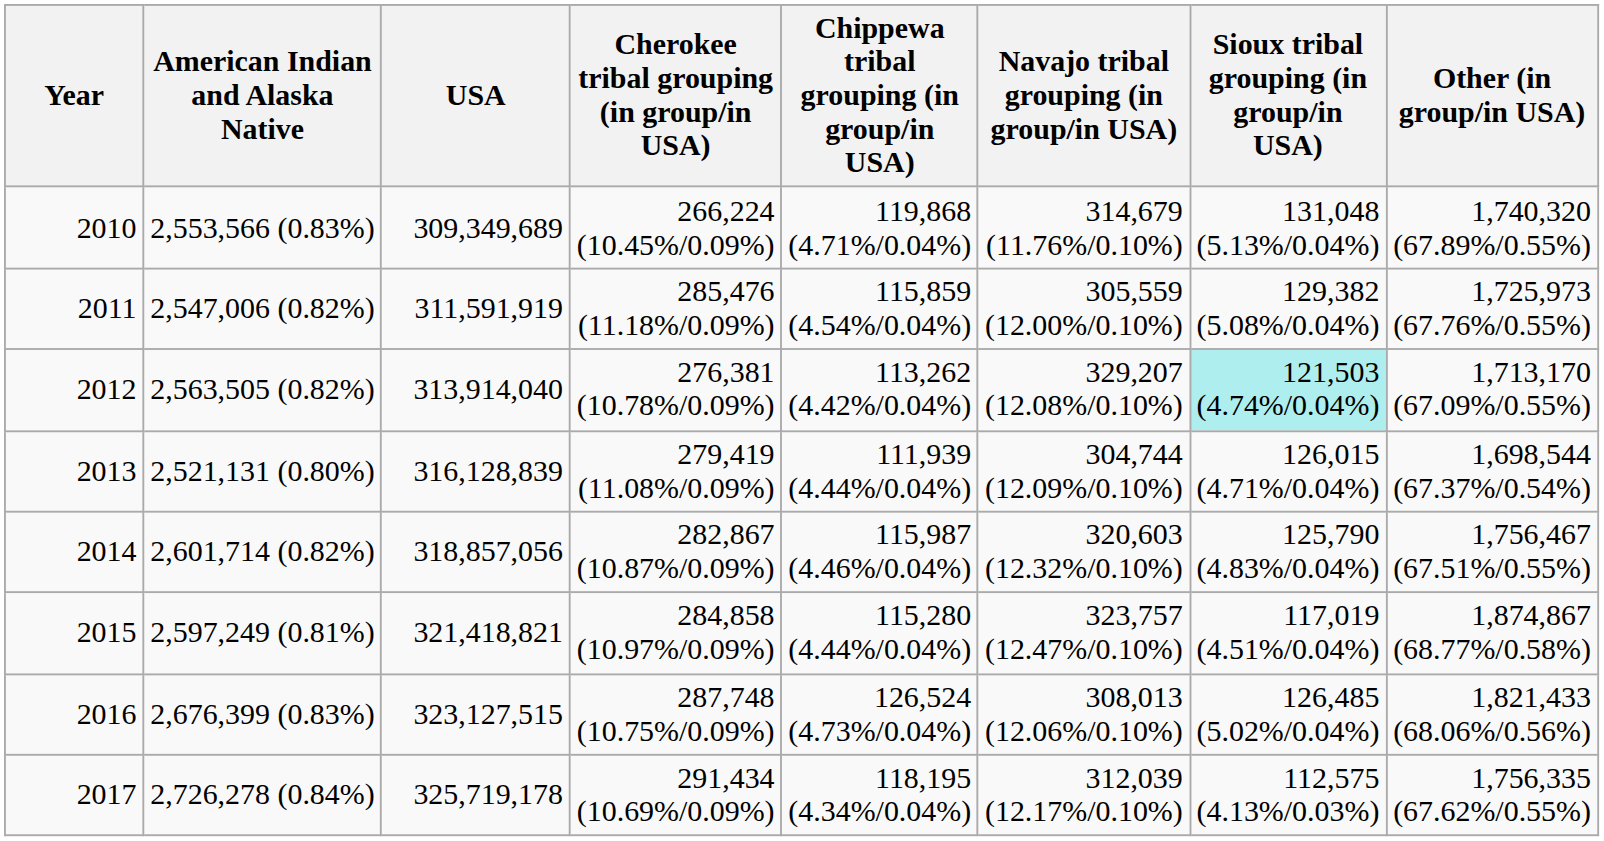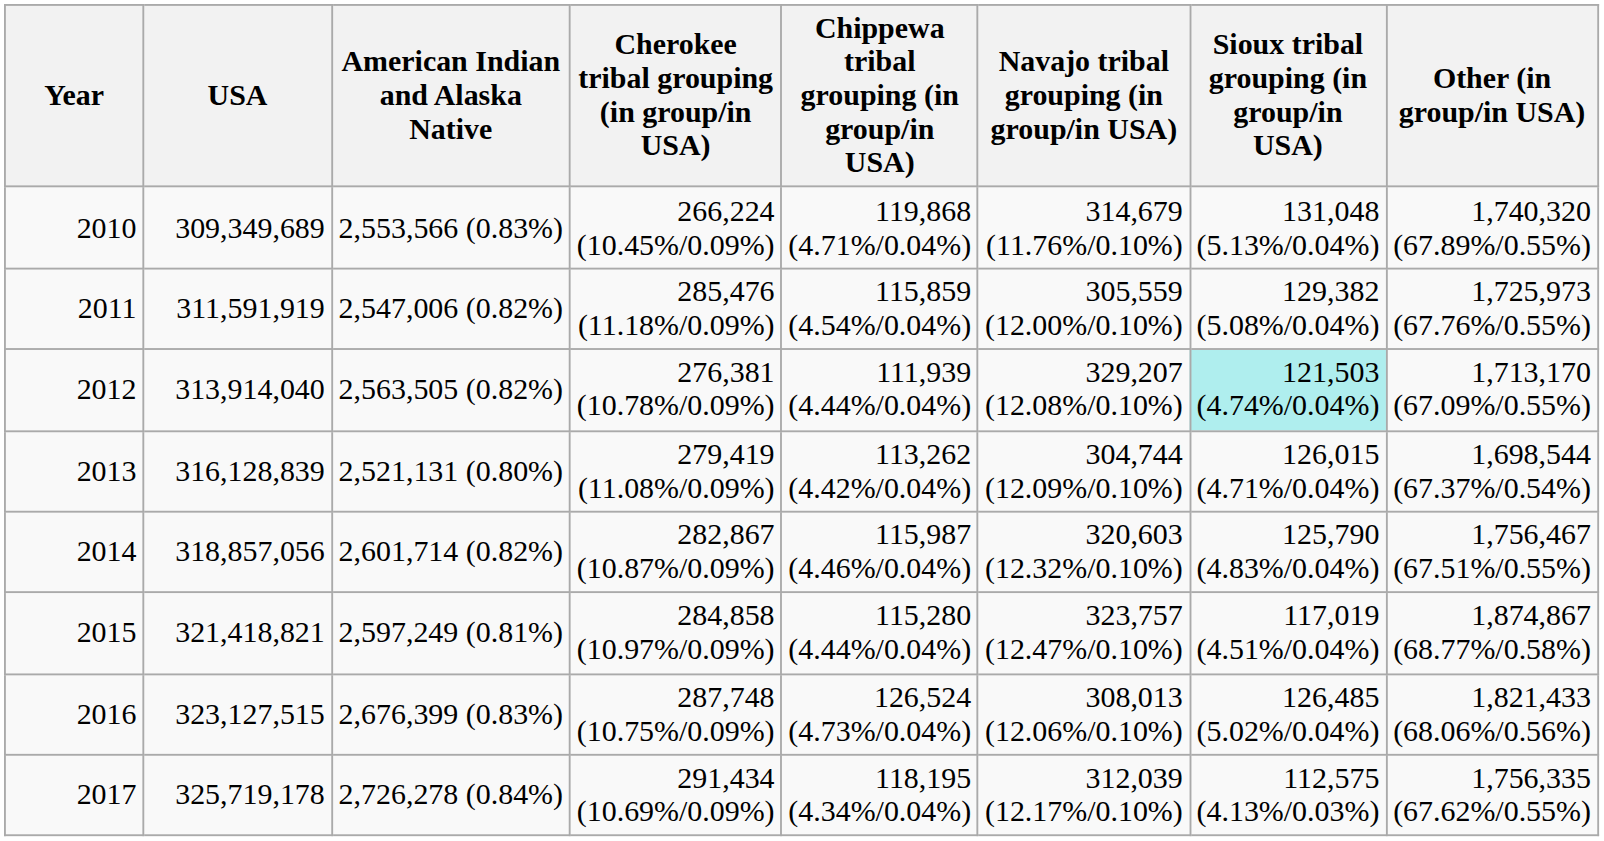 <table class="wikitable" style="text-align: right;">
 <tr>
 <th style="width:50pt;">Year</th>
+<th style="width:70pt;">USA</th>
 <th style="width:90pt;">American Indian and Alaska Native</th>
-<th style="width:70pt;">USA</th>
 <th style="width:70pt;">Cherokee tribal grouping (in group/in USA)</th>
 <th style="width:70pt;">Chippewa tribal grouping (in group/in USA)</th>
 <th style="width:70pt;">Navajo tribal grouping (in group/in USA)</th>
 <th style="width:70pt;">Sioux tribal grouping (in group/in USA)</th>
 <th style="width:70pt;">Other (in group/in USA)</th>
 </tr>
 <tr>
 <td>2010</td>
+<td>309,349,689</td>
 <td>2,553,566 (0.83%)</td>
-<td>309,349,689</td>
 <td>266,224 (10.45%/0.09%)</td>
 <td>119,868 (4.71%/0.04%)</td>
 <td>314,679 (11.76%/0.10%)</td>
 <td>131,048 (5.13%/0.04%)</td>
 <td>1,740,320 (67.89%/0.55%)</td>
 </tr>
 <tr>
 <td>2011</td>
+<td>311,591,919</td>
 <td>2,547,006 (0.82%)</td>
-<td>311,591,919</td>
 <td>285,476 (11.18%/0.09%)</td>
 <td>115,859 (4.54%/0.04%)</td>
 <td>305,559 (12.00%/0.10%)</td>
 <td>129,382 (5.08%/0.04%)</td>
 <td>1,725,973 (67.76%/0.55%)</td>
 </tr>
 <tr>
 <td>2012</td>
+<td>313,914,040</td>
 <td>2,563,505 (0.82%)</td>
-<td>313,914,040</td>
 <td>276,381 (10.78%/0.09%)</td>
-<td>113,262 (4.42%/0.04%)</td>
+<td>111,939 (4.44%/0.04%)</td>
 <td>329,207 (12.08%/0.10%)</td>
 <td style="background: paleturquoise;">121,503 (4.74%/0.04%)</td>
 <td>1,713,170 (67.09%/0.55%)</td>
 </tr>
 <tr>
 <td>2013</td>
+<td>316,128,839</td>
 <td>2,521,131 (0.80%)</td>
-<td>316,128,839</td>
 <td>279,419 (11.08%/0.09%)</td>
-<td>111,939 (4.44%/0.04%)</td>
+<td>113,262 (4.42%/0.04%)</td>
 <td>304,744 (12.09%/0.10%)</td>
 <td>126,015 (4.71%/0.04%)</td>
 <td>1,698,544 (67.37%/0.54%)</td>
 </tr>
 <tr>
 <td>2014</td>
+<td>318,857,056</td>
 <td>2,601,714 (0.82%)</td>
-<td>318,857,056</td>
 <td>282,867 (10.87%/0.09%)</td>
 <td>115,987 (4.46%/0.04%)</td>
 <td>320,603 (12.32%/0.10%)</td>
 <td>125,790 (4.83%/0.04%)</td>
 <td>1,756,467 (67.51%/0.55%)</td>
 </tr>
 <tr>
 <td>2015</td>
+<td>321,418,821</td>
 <td>2,597,249 (0.81%)</td>
-<td>321,418,821</td>
 <td>284,858 (10.97%/0.09%)</td>
 <td>115,280 (4.44%/0.04%)</td>
 <td>323,757 (12.47%/0.10%)</td>
 <td>117,019 (4.51%/0.04%)</td>
 <td>1,874,867 (68.77%/0.58%)</td>
 </tr>
 <tr>
 <td>2016</td>
+<td>323,127,515</td>
 <td>2,676,399 (0.83%)</td>
-<td>323,127,515</td>
 <td>287,748 (10.75%/0.09%)</td>
 <td>126,524 (4.73%/0.04%)</td>
 <td>308,013 (12.06%/0.10%)</td>
 <td>126,485 (5.02%/0.04%)</td>
 <td>1,821,433 (68.06%/0.56%)</td>
 </tr>
 <tr>
 <td>2017</td>
+<td>325,719,178</td>
 <td>2,726,278 (0.84%)</td>
-<td>325,719,178</td>
 <td>291,434 (10.69%/0.09%)</td>
 <td>118,195 (4.34%/0.04%)</td>
 <td>312,039 (12.17%/0.10%)</td>
 <td>112,575 (4.13%/0.03%)</td>
 <td>1,756,335 (67.62%/0.55%)</td>
 </tr>
 </table>
